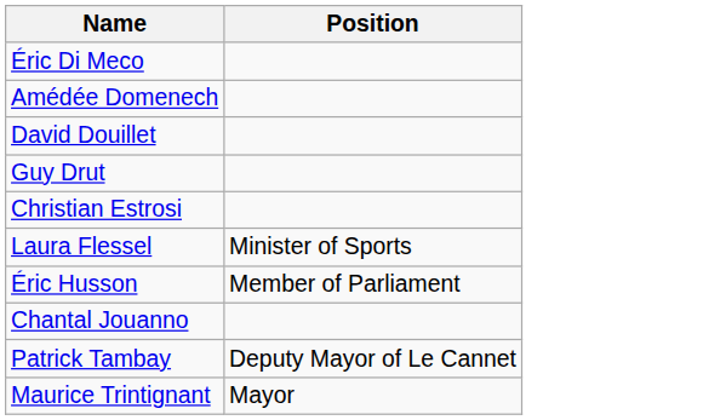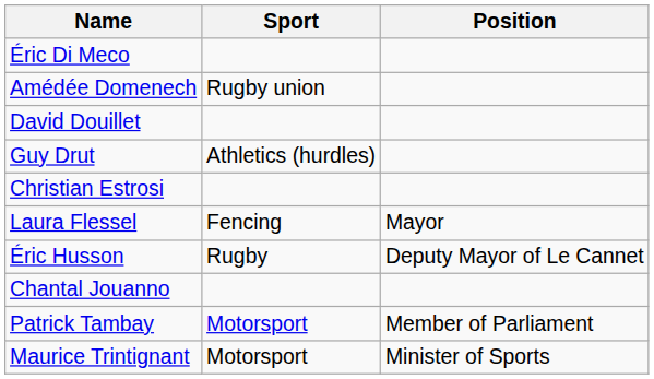 <table class="wikitable sortable">
 <tr>
 <th>Name</th>
+<th>Sport</th>
 <th>Position</th>
 </tr>
 <tr>
 <td data-sort-value="Di Meco,Éric"><a href='#'>Éric Di Meco</a></td>
 <td></td>
+<td></td>
 </tr>
 <tr>
 <td data-sort-value="Domenech,Amédée"><a href='#'>Amédée Domenech</a></td>
+<td>Rugby union</td>
 <td></td>
 </tr>
 <tr>
 <td data-sort-value="Douillet,David"><a href='#'>David Douillet</a></td>
 <td></td>
+<td></td>
 </tr>
 <tr>
 <td data-sort-value="Drut,Guy"><a href='#'>Guy Drut</a></td>
+<td>Athletics (hurdles)</td>
 <td></td>
 </tr>
 <tr>
 <td data-sort-value="Estrosi,Christian"><a href='#'>Christian Estrosi</a></td>
 <td></td>
+<td></td>
 </tr>
 <tr>
 <td data-sort-value="Flessel, Laura"><a href='#'>Laura Flessel</a></td>
-<td>Minister of Sports</td>
+<td>Fencing</td>
+<td>Mayor</td>
 </tr>
 <tr>
 <td><a href='#'>Éric Husson</a></td>
-<td>Member of Parliament</td>
+<td>Rugby</td>
+<td>Deputy Mayor of Le Cannet</td>
 </tr>
 <tr>
 <td data-sort-value="Jouanno,Chantal"><a href='#'>Chantal Jouanno</a></td>
 <td></td>
+<td></td>
 </tr>
 <tr>
 <td data-sort-value="Tambay,Patrick"><a href='#'>Patrick Tambay</a></td>
-<td>Deputy Mayor of Le Cannet</td>
+<td><a href='#'>Motorsport</a></td>
+<td>Member of Parliament</td>
 </tr>
 <tr>
 <td data-sort-value="Trintignant,Maurice"><a href='#'>Maurice Trintignant</a></td>
-<td>Mayor</td>
+<td>Motorsport</td>
+<td>Minister of Sports</td>
 </tr>
 </table>
